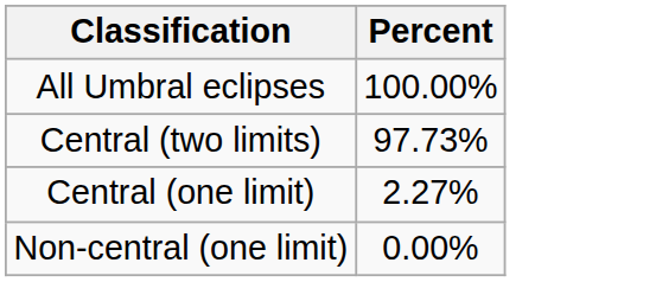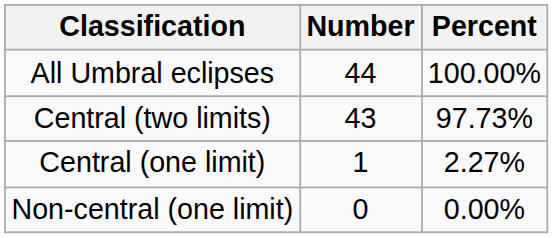 <table class="wikitable sortable">
 <tr align=center>
 <th>Classification</th>
+<th>Number</th>
 <th>Percent</th>
 </tr>
 <tr align=center>
 <td>All Umbral eclipses</td>
+<td>44</td>
 <td>100.00%</td>
 </tr>
 <tr align=center>
 <td>Central (two limits)</td>
+<td>43</td>
 <td>97.73%</td>
 </tr>
 <tr align=center>
 <td>Central (one limit)</td>
+<td>1</td>
 <td>2.27%</td>
 </tr>
 <tr align=center>
 <td>Non-central (one limit)</td>
+<td>0</td>
 <td>0.00%</td>
 </tr>
 </table>
